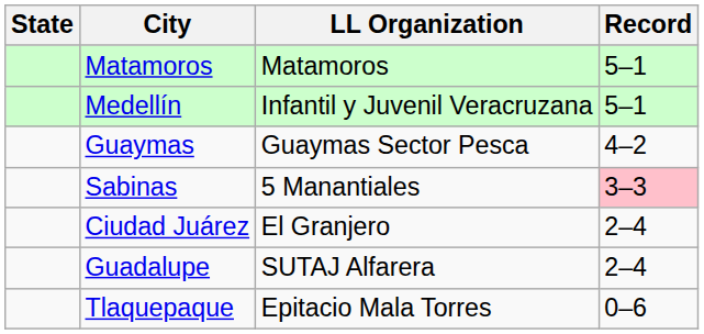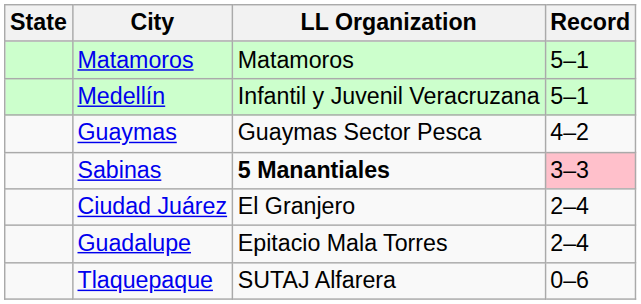 <table class="wikitable">
 <tr>
 <th>State</th>
 <th>City</th>
 <th>LL Organization</th>
 <th>Record</th>
 </tr>
 <tr bgcolor="ccffcc">
 <td><strong></strong></td>
 <td><a href='#'>Matamoros</a></td>
 <td>Matamoros</td>
 <td>5–1</td>
 </tr>
 <tr bgcolor="ccffcc">
 <td><strong></strong></td>
 <td><a href='#'>Medellín</a></td>
 <td>Infantil y Juvenil Veracruzana</td>
 <td>5–1</td>
 </tr>
 <tr>
 <td><strong></strong></td>
 <td><a href='#'>Guaymas</a></td>
 <td>Guaymas Sector Pesca</td>
 <td>4–2</td>
 </tr>
 <tr>
 <td><strong></strong></td>
 <td><a href='#'>Sabinas</a></td>
-<td>5 Manantiales</td>
+<td><strong>5 Manantiales</strong></td>
 <td style="background: pink;">3–3</td>
 </tr>
 <tr>
 <td><strong></strong></td>
 <td><a href='#'>Ciudad Juárez</a></td>
 <td>El Granjero</td>
 <td>2–4</td>
 </tr>
 <tr>
 <td><strong></strong></td>
 <td><a href='#'>Guadalupe</a></td>
-<td>SUTAJ Alfarera</td>
+<td>Epitacio Mala Torres</td>
 <td>2–4</td>
 </tr>
 <tr>
 <td><strong></strong></td>
 <td><a href='#'>Tlaquepaque</a></td>
-<td>Epitacio Mala Torres</td>
+<td>SUTAJ Alfarera</td>
 <td>0–6</td>
 </tr>
 </table>
